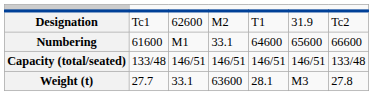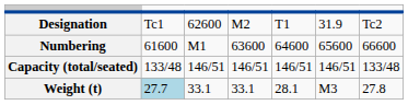 <table class="wikitable">
 <tr style="border-bottom:4px solid #004098">
 <td style="background-color:#CCC;"></td>
 <td colspan="6"> </td>
 </tr>
 <tr>
 <th>Designation</th>
 <td>Tc1</td>
 <td>62600</td>
 <td>M2</td>
 <td>T1</td>
 <td>31.9</td>
 <td>Tc2</td>
 </tr>
 <tr>
 <th>Numbering</th>
 <td>61600</td>
 <td>M1</td>
-<td>33.1</td>
+<td>63600</td>
 <td>64600</td>
 <td>65600</td>
 <td>66600</td>
 </tr>
 <tr>
 <th>Capacity (total/seated)</th>
 <td>133/48</td>
 <td>146/51</td>
 <td>146/51</td>
 <td>146/51</td>
 <td>146/51</td>
 <td>133/48</td>
 </tr>
 <tr>
 <th>Weight (t)</th>
-<td>27.7</td>
+<td style="background: lightblue;">27.7</td>
 <td>33.1</td>
-<td>63600</td>
+<td>33.1</td>
 <td>28.1</td>
 <td>M3</td>
 <td>27.8</td>
 </tr>
 </table>
